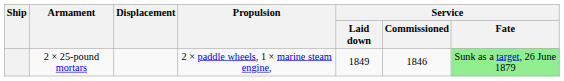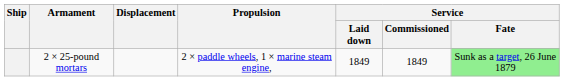 <table class="wikitable plainrowheaders" style="text-align: center;">
 <tr valign="top">
 <th scope="col" rowspan="2">Ship</th>
 <th scope="col" rowspan="2">Armament</th>
 <th scope="col" rowspan="2">Displacement</th>
 <th scope="col" rowspan="2">Propulsion</th>
 <th scope="col" colspan="3">Service</th>
 </tr>
 <tr valign="top">
 <th scope="col">Laid down</th>
 <th scope="col">Commissioned</th>
 <th scope="col">Fate</th>
 </tr>
 <tr valign="center">
 <th scope="row"></th>
 <td>2 × 25-pound <a href='#'>mortars</a></td>
 <td></td>
 <td>2 × <a href='#'>paddle wheels</a>, 1 × <a href='#'>marine steam engine</a>, </td>
 <td>1849</td>
-<td>1846</td>
+<td>1849</td>
 <td style="background: lightgreen;">Sunk as a <a href='#'>target</a>, 26 June 1879</td>
 </tr>
 </table>
